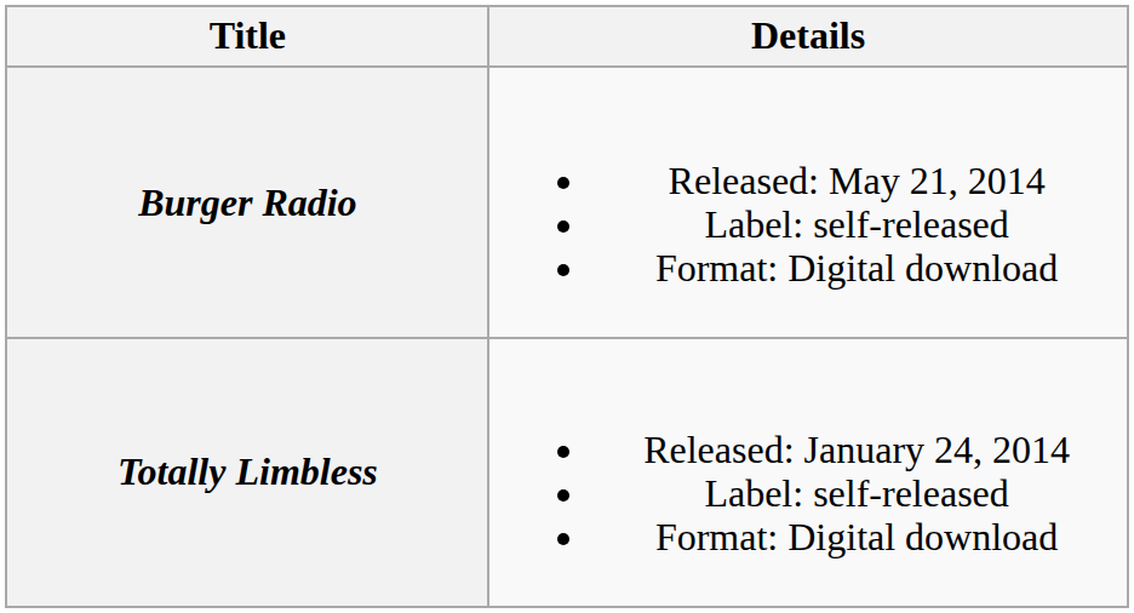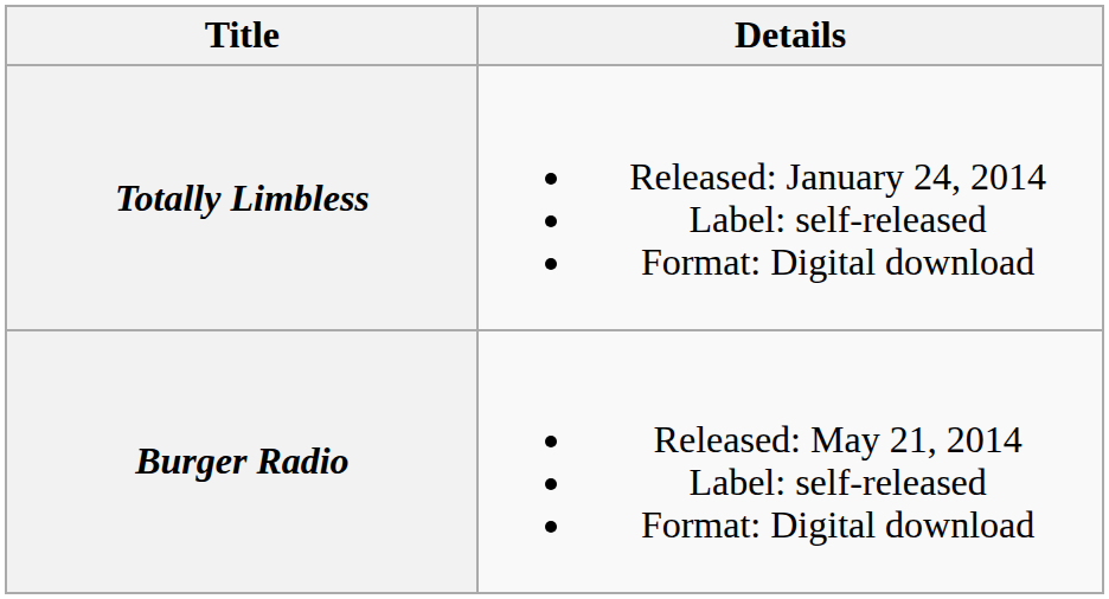 <table class="wikitable plainrowheaders" style="text-align:center;" border="1">
 <tr>
 <th scope="col" style="width:12em;">Title</th>
 <th scope="col" style="width:16em;">Details</th>
 </tr>
 <tr>
+<th scope="row"><em>Totally Limbless</em></th>
+<td><br><ul><li>Released: January 24, 2014</li><li>Label: self-released</li><li>Format: Digital download</li></ul></td>
+</tr>
+<tr>
 <th scope="row"><em>Burger Radio</em></th>
 <td><br><ul><li>Released: May 21, 2014</li><li>Label: self-released</li><li>Format: Digital download</li></ul></td>
 </tr>
-<tr>
-<th scope="row"><em>Totally Limbless</em></th>
-<td><br><ul><li>Released: January 24, 2014</li><li>Label: self-released</li><li>Format: Digital download</li></ul></td>
-</tr>
 </table>
